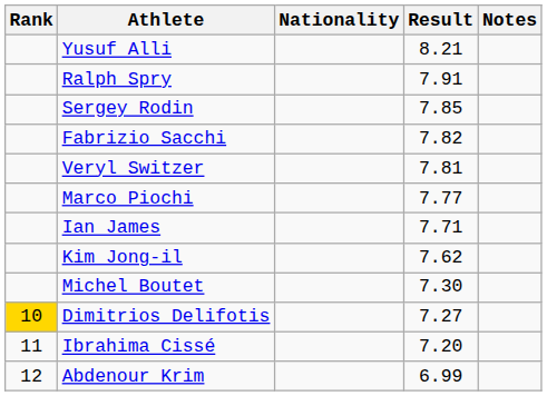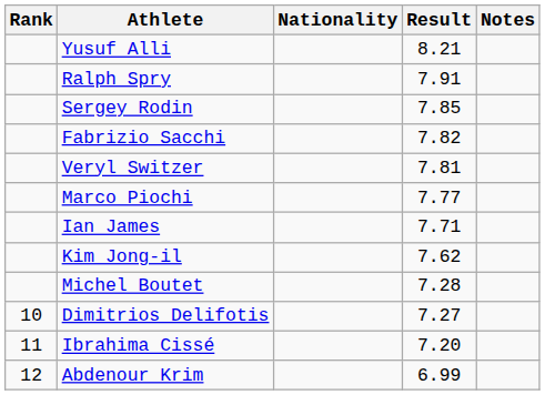 <table class="wikitable sortable" style="text-align:center">
 <tr>
 <th>Rank</th>
 <th>Athlete</th>
 <th>Nationality</th>
 <th>Result</th>
 <th>Notes</th>
 </tr>
 <tr>
 <td></td>
 <td align=left><a href='#'>Yusuf Alli</a></td>
 <td align=left></td>
 <td>8.21</td>
 <td></td>
 </tr>
 <tr>
 <td></td>
 <td align=left><a href='#'>Ralph Spry</a></td>
 <td align=left></td>
 <td>7.91</td>
 <td></td>
 </tr>
 <tr>
 <td></td>
 <td align=left><a href='#'>Sergey Rodin</a></td>
 <td align=left></td>
 <td>7.85</td>
 <td></td>
 </tr>
 <tr>
 <td></td>
 <td align=left><a href='#'>Fabrizio Sacchi</a></td>
 <td align=left></td>
 <td>7.82</td>
 <td></td>
 </tr>
 <tr>
 <td></td>
 <td align=left><a href='#'>Veryl Switzer</a></td>
 <td align=left></td>
 <td>7.81</td>
 <td></td>
 </tr>
 <tr>
 <td></td>
 <td align=left><a href='#'>Marco Piochi</a></td>
 <td align=left></td>
 <td>7.77</td>
 <td></td>
 </tr>
 <tr>
 <td></td>
 <td align=left><a href='#'>Ian James</a></td>
 <td align=left></td>
 <td>7.71</td>
 <td></td>
 </tr>
 <tr>
 <td></td>
 <td align=left><a href='#'>Kim Jong-il</a></td>
 <td align=left></td>
 <td>7.62</td>
 <td></td>
 </tr>
 <tr>
 <td></td>
 <td align=left><a href='#'>Michel Boutet</a></td>
 <td align=left></td>
-<td>7.30</td>
+<td>7.28</td>
 <td></td>
 </tr>
 <tr>
-<td style="background: gold;">10</td>
+<td>10</td>
 <td align=left><a href='#'>Dimitrios Delifotis</a></td>
 <td align=left></td>
 <td>7.27</td>
 <td></td>
 </tr>
 <tr>
 <td>11</td>
 <td align=left><a href='#'>Ibrahima Cissé</a></td>
 <td align=left></td>
 <td>7.20</td>
 <td></td>
 </tr>
 <tr>
 <td>12</td>
 <td align=left><a href='#'>Abdenour Krim</a></td>
 <td align=left></td>
 <td>6.99</td>
 <td></td>
 </tr>
 </table>
